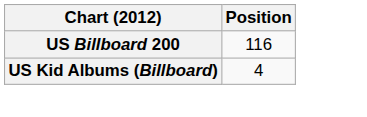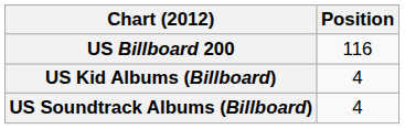 <table class="wikitable sortable plainrowheaders" style="text-align:center">
 <tr>
 <th>Chart (2012)</th>
 <th>Position</th>
 </tr>
 <tr>
 <th scope="row">US <em>Billboard</em> 200</th>
 <td>116</td>
 </tr>
 <tr>
 <th scope="row">US Kid Albums (<em>Billboard</em>)</th>
 <td>4</td>
 </tr>
+<tr>
+<th scope="row">US Soundtrack Albums (<em>Billboard</em>)</th>
+<td>4</td>
+</tr>
 </table>
